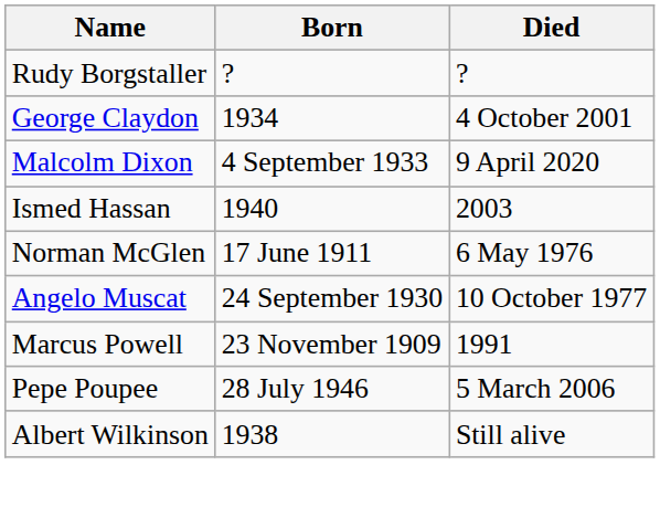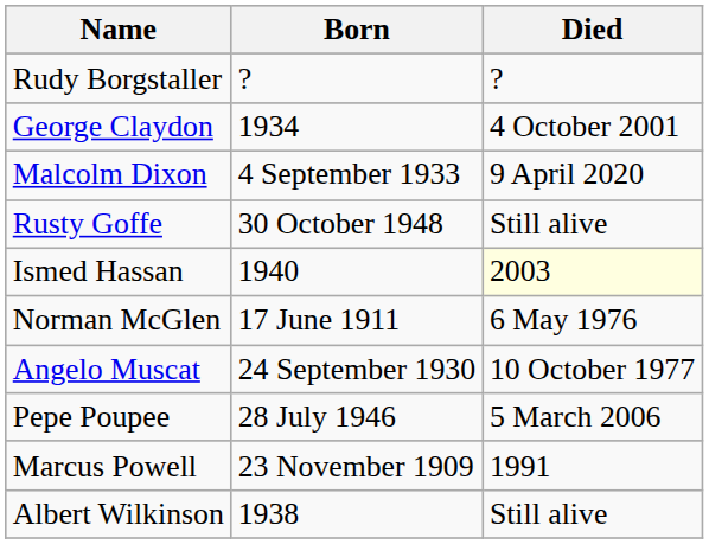 <table class="wikitable">
 <tr>
 <th>Name</th>
 <th>Born</th>
 <th>Died</th>
 </tr>
 <tr>
 <td>Rudy Borgstaller</td>
 <td>?</td>
 <td>?</td>
 </tr>
 <tr>
 <td><a href='#'>George Claydon</a></td>
 <td>1934</td>
 <td>4 October 2001</td>
 </tr>
 <tr>
 <td><a href='#'>Malcolm Dixon</a></td>
 <td>4 September 1933</td>
 <td>9 April 2020</td>
 </tr>
 <tr>
+<td><a href='#'>Rusty Goffe</a></td>
+<td>30 October 1948</td>
+<td>Still alive</td>
+</tr>
+<tr>
 <td>Ismed Hassan</td>
 <td>1940</td>
-<td>2003</td>
+<td style="background: lightyellow;">2003</td>
 </tr>
 <tr>
 <td>Norman McGlen</td>
 <td>17 June 1911</td>
 <td>6 May 1976</td>
 </tr>
 <tr>
 <td><a href='#'>Angelo Muscat</a></td>
 <td>24 September 1930</td>
 <td>10 October 1977</td>
 </tr>
 <tr>
+<td>Pepe Poupee</td>
+<td>28 July 1946</td>
+<td>5 March 2006</td>
+</tr>
+<tr>
 <td>Marcus Powell</td>
 <td>23 November 1909</td>
 <td>1991</td>
-</tr>
-<tr>
-<td>Pepe Poupee</td>
-<td>28 July 1946</td>
-<td>5 March 2006</td>
 </tr>
 <tr>
 <td>Albert Wilkinson</td>
 <td>1938</td>
 <td>Still alive</td>
 </tr>
 </table>
